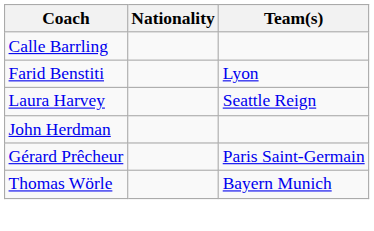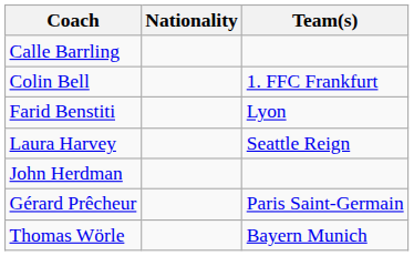 <table class="wikitable">
 <tr>
 <th>Coach</th>
 <th>Nationality</th>
 <th>Team(s)</th>
 </tr>
 <tr>
 <td><a href='#'>Calle Barrling</a></td>
 <td></td>
 <td></td>
+</tr>
+<tr>
+<td><a href='#'>Colin Bell</a></td>
+<td></td>
+<td> <a href='#'>1. FFC Frankfurt</a></td>
 </tr>
 <tr>
 <td><a href='#'>Farid Benstiti</a></td>
 <td></td>
 <td> <a href='#'>Lyon</a></td>
 </tr>
 <tr>
 <td><a href='#'>Laura Harvey</a></td>
 <td></td>
 <td> <a href='#'>Seattle Reign</a></td>
 </tr>
 <tr>
 <td><a href='#'>John Herdman</a></td>
 <td></td>
 <td></td>
 </tr>
 <tr>
 <td><a href='#'>Gérard Prêcheur</a></td>
 <td></td>
 <td> <a href='#'>Paris Saint-Germain</a></td>
 </tr>
 <tr>
 <td><a href='#'>Thomas Wörle</a></td>
 <td></td>
 <td> <a href='#'>Bayern Munich</a></td>
 </tr>
 </table>
